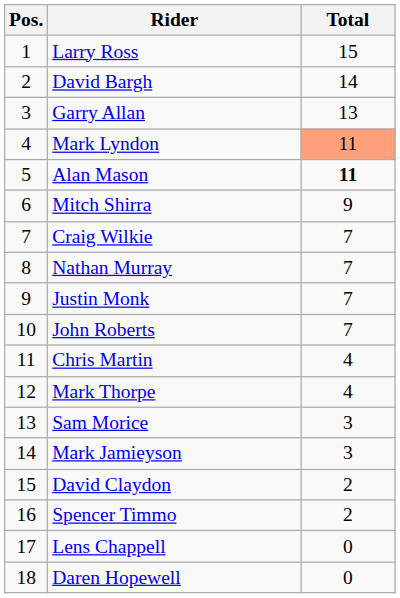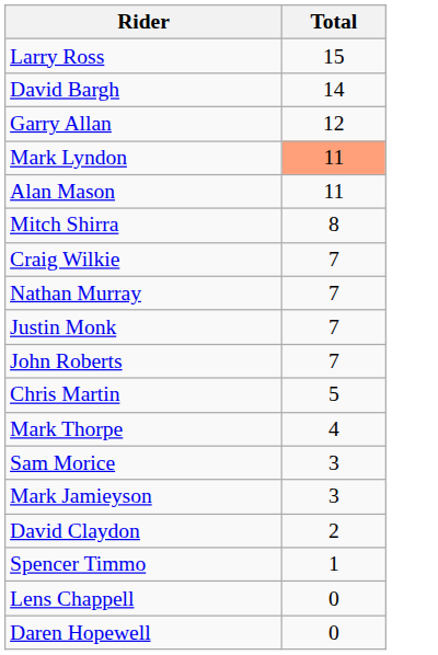 <table class=wikitable>
 <tr>
-<th width=25px>Pos.</th>
 <th width=200px>Rider</th>
 <th width=70px>Total</th>
 </tr>
 <tr align=center>
-<td>1</td>
 <td align=left><a href='#'>Larry Ross</a></td>
 <td>15</td>
 </tr>
 <tr align=center >
-<td>2</td>
 <td align=left><a href='#'>David Bargh</a></td>
 <td>14</td>
 </tr>
 <tr align=center>
-<td>3</td>
 <td align=left><a href='#'>Garry Allan</a></td>
-<td>13</td>
+<td>12</td>
 </tr>
 <tr align=center >
-<td>4</td>
 <td align=left><a href='#'>Mark Lyndon</a></td>
 <td style="background: lightsalmon;">11</td>
 </tr>
 <tr align=center>
-<td>5</td>
 <td align=left><a href='#'>Alan Mason</a></td>
-<td><strong>11</strong></td>
+<td>11</td>
 </tr>
 <tr align=center >
-<td>6</td>
 <td align=left><a href='#'>Mitch Shirra</a></td>
-<td>9</td>
+<td>8</td>
 </tr>
 <tr align=center>
-<td>7</td>
 <td align=left><a href='#'>Craig Wilkie</a></td>
 <td>7</td>
 </tr>
 <tr align=center>
-<td>8</td>
 <td align=left><a href='#'>Nathan Murray</a></td>
 <td>7</td>
 </tr>
 <tr align=center>
-<td>9</td>
 <td align=left><a href='#'>Justin Monk</a></td>
 <td>7</td>
 </tr>
 <tr align=center>
-<td>10</td>
 <td align=left><a href='#'>John Roberts</a></td>
 <td>7</td>
 </tr>
 <tr align=center>
-<td>11</td>
 <td align=left><a href='#'>Chris Martin</a></td>
-<td>4</td>
+<td>5</td>
 </tr>
 <tr align=center>
-<td>12</td>
 <td align=left><a href='#'>Mark Thorpe</a></td>
 <td>4</td>
 </tr>
 <tr align=center>
-<td>13</td>
 <td align=left><a href='#'>Sam Morice</a></td>
 <td>3</td>
 </tr>
 <tr align=center>
-<td>14</td>
 <td align=left><a href='#'>Mark Jamieyson</a></td>
 <td>3</td>
 </tr>
 <tr align=center>
-<td>15</td>
 <td align=left><a href='#'>David Claydon</a></td>
 <td>2</td>
 </tr>
 <tr align=center>
-<td>16</td>
 <td align=left><a href='#'>Spencer Timmo</a></td>
-<td>2</td>
+<td>1</td>
 </tr>
 <tr align=center>
-<td>17</td>
 <td align=left><a href='#'>Lens Chappell</a></td>
 <td>0</td>
 </tr>
 <tr align=center>
-<td>18</td>
 <td align=left><a href='#'>Daren Hopewell</a></td>
 <td>0</td>
 </tr>
 </table>
